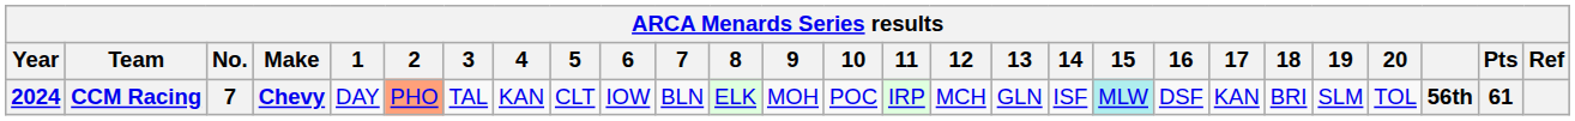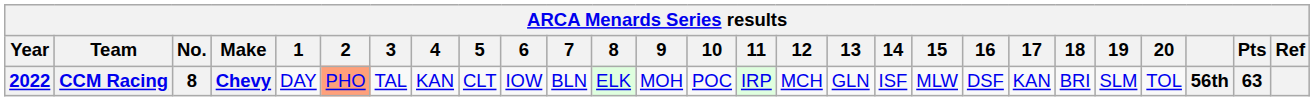 <table class="wikitable" style="text-align:center; font-size:75%">
 <tr>
 <th colspan=27><a href='#'>ARCA Menards Series</a> results</th>
 </tr>
 <tr>
 <th>Year</th>
 <th>Team</th>
 <th>No.</th>
 <th>Make</th>
 <th>1</th>
 <th>2</th>
 <th>3</th>
 <th>4</th>
 <th>5</th>
 <th>6</th>
 <th>7</th>
 <th>8</th>
 <th>9</th>
 <th>10</th>
 <th>11</th>
 <th>12</th>
 <th>13</th>
 <th>14</th>
 <th>15</th>
 <th>16</th>
 <th>17</th>
 <th>18</th>
 <th>19</th>
 <th>20</th>
 <th></th>
 <th>Pts</th>
 <th>Ref</th>
 </tr>
 <tr>
-<th><a href='#'>2024</a></th>
+<th><a href='#'>2022</a></th>
 <th><a href='#'>CCM Racing</a></th>
-<th>7</th>
+<th>8</th>
 <th><a href='#'>Chevy</a></th>
 <td><a href='#'>DAY</a></td>
 <td style="background: lightsalmon;"><a href='#'>PHO</a></td>
 <td><a href='#'>TAL</a></td>
 <td><a href='#'>KAN</a></td>
 <td><a href='#'>CLT</a></td>
 <td><a href='#'>IOW</a></td>
 <td><a href='#'>BLN</a></td>
 <td style="background:#DFFFDF;"><a href='#'>ELK</a><br></td>
 <td><a href='#'>MOH</a></td>
 <td><a href='#'>POC</a></td>
 <td style="background:#DFFFDF;"><a href='#'>IRP</a><br></td>
 <td><a href='#'>MCH</a></td>
 <td><a href='#'>GLN</a></td>
 <td><a href='#'>ISF</a></td>
-<td style="background: paleturquoise;"><a href='#'>MLW</a></td>
+<td><a href='#'>MLW</a></td>
 <td><a href='#'>DSF</a></td>
 <td><a href='#'>KAN</a></td>
 <td><a href='#'>BRI</a></td>
 <td><a href='#'>SLM</a></td>
 <td><a href='#'>TOL</a></td>
 <th>56th</th>
-<th>61</th>
+<th>63</th>
 <th></th>
 </tr>
 </table>
